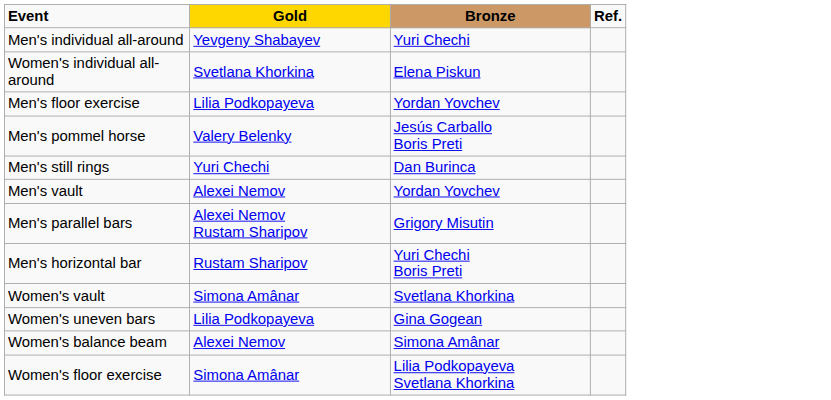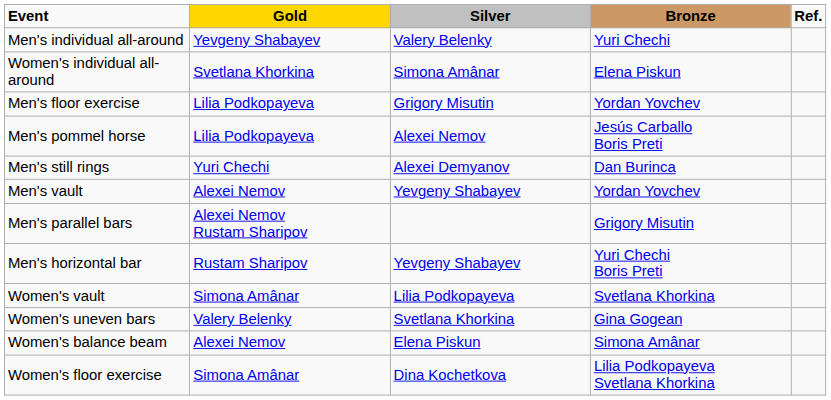 <table class="wikitable">
 <tr>
 <td style="width:12em;"><strong>Event</strong></td>
 <td style="text-align:center; background:gold; width:13em;"><strong>Gold</strong></td>
+<td style="text-align:center; background:silver; width:13em;"><strong>Silver</strong></td>
 <td style="text-align:center; background:#c96; width:13em;"><strong>Bronze</strong></td>
 <td style="width:1em;"><strong>Ref.</strong></td>
 </tr>
 <tr>
 <td>Men's individual all-around</td>
 <td> <a href='#'>Yevgeny Shabayev</a></td>
+<td> <a href='#'>Valery Belenky</a></td>
 <td> <a href='#'>Yuri Chechi</a></td>
 <td></td>
 </tr>
 <tr>
 <td> Women's individual all-around </td>
 <td> <a href='#'>Svetlana Khorkina</a></td>
+<td> <a href='#'>Simona Amânar</a></td>
 <td> <a href='#'>Elena Piskun</a></td>
 <td></td>
 </tr>
 <tr>
 <td>Men's floor exercise</td>
 <td> <a href='#'>Lilia Podkopayeva</a></td>
+<td> <a href='#'>Grigory Misutin</a></td>
 <td> <a href='#'>Yordan Yovchev</a></td>
 <td></td>
 </tr>
 <tr>
 <td>Men's pommel horse</td>
-<td> <a href='#'>Valery Belenky</a></td>
+<td> <a href='#'>Lilia Podkopayeva</a></td>
+<td> <a href='#'>Alexei Nemov</a></td>
 <td> <a href='#'>Jesús Carballo</a><br> <a href='#'>Boris Preti</a></td>
 <td></td>
 </tr>
 <tr>
 <td>Men's still rings</td>
 <td> <a href='#'>Yuri Chechi</a></td>
+<td> <a href='#'>Alexei Demyanov</a></td>
 <td> <a href='#'>Dan Burinca</a></td>
 <td></td>
 </tr>
 <tr>
 <td>Men's vault</td>
 <td> <a href='#'>Alexei Nemov</a></td>
+<td> <a href='#'>Yevgeny Shabayev</a></td>
 <td> <a href='#'>Yordan Yovchev</a></td>
 <td></td>
 </tr>
 <tr>
 <td>Men's parallel bars</td>
 <td> <a href='#'>Alexei Nemov</a><br> <a href='#'>Rustam Sharipov</a></td>
+<td></td>
 <td> <a href='#'>Grigory Misutin</a></td>
 <td></td>
 </tr>
 <tr>
 <td>Men's horizontal bar</td>
 <td> <a href='#'>Rustam Sharipov</a></td>
+<td> <a href='#'>Yevgeny Shabayev</a></td>
 <td> <a href='#'>Yuri Chechi</a><br> <a href='#'>Boris Preti</a></td>
 <td></td>
 </tr>
 <tr>
 <td>Women's vault</td>
 <td> <a href='#'>Simona Amânar</a></td>
+<td> <a href='#'>Lilia Podkopayeva</a></td>
 <td> <a href='#'>Svetlana Khorkina</a></td>
 <td></td>
 </tr>
 <tr>
 <td>Women's uneven bars</td>
-<td> <a href='#'>Lilia Podkopayeva</a></td>
+<td> <a href='#'>Valery Belenky</a></td>
+<td> <a href='#'>Svetlana Khorkina</a></td>
 <td> <a href='#'>Gina Gogean</a></td>
 <td></td>
 </tr>
 <tr>
 <td> Women's balance beam </td>
 <td> <a href='#'>Alexei Nemov</a></td>
+<td> <a href='#'>Elena Piskun</a></td>
 <td> <a href='#'>Simona Amânar</a></td>
 <td></td>
 </tr>
 <tr>
 <td>Women's floor exercise</td>
 <td> <a href='#'>Simona Amânar</a></td>
+<td> <a href='#'>Dina Kochetkova</a></td>
 <td> <a href='#'>Lilia Podkopayeva</a><br> <a href='#'>Svetlana Khorkina</a></td>
 <td></td>
 </tr>
 </table>
